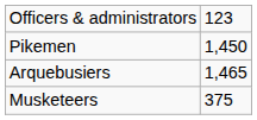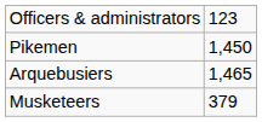 <table class="wikitable">
 <tr>
 <td>Officers & administrators</td>
 <td>123</td>
 </tr>
 <tr>
 <td>Pikemen</td>
 <td>1,450</td>
 </tr>
 <tr>
 <td>Arquebusiers</td>
 <td>1,465</td>
 </tr>
 <tr>
 <td>Musketeers</td>
-<td>375</td>
+<td>379</td>
 </tr>
 </table>
